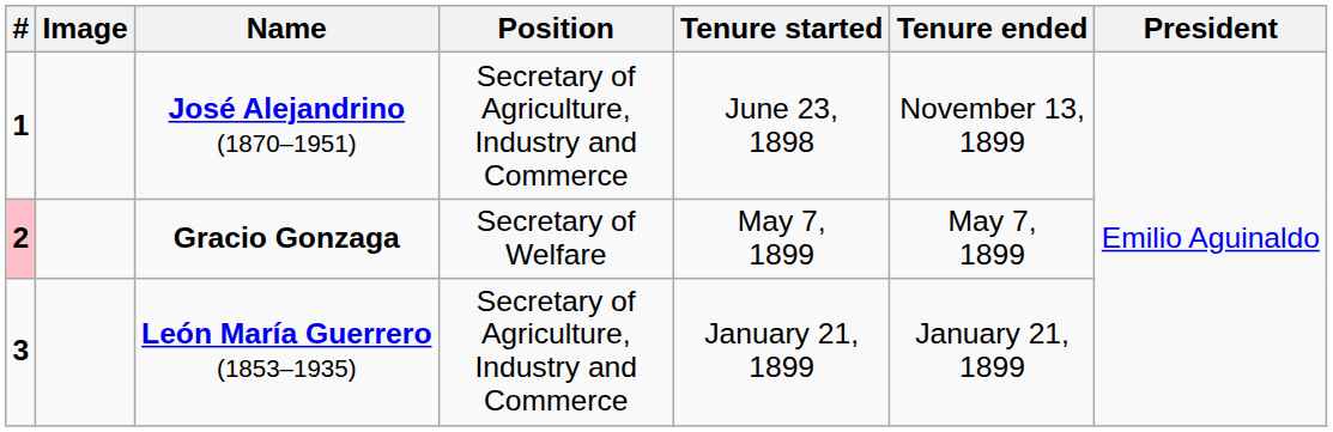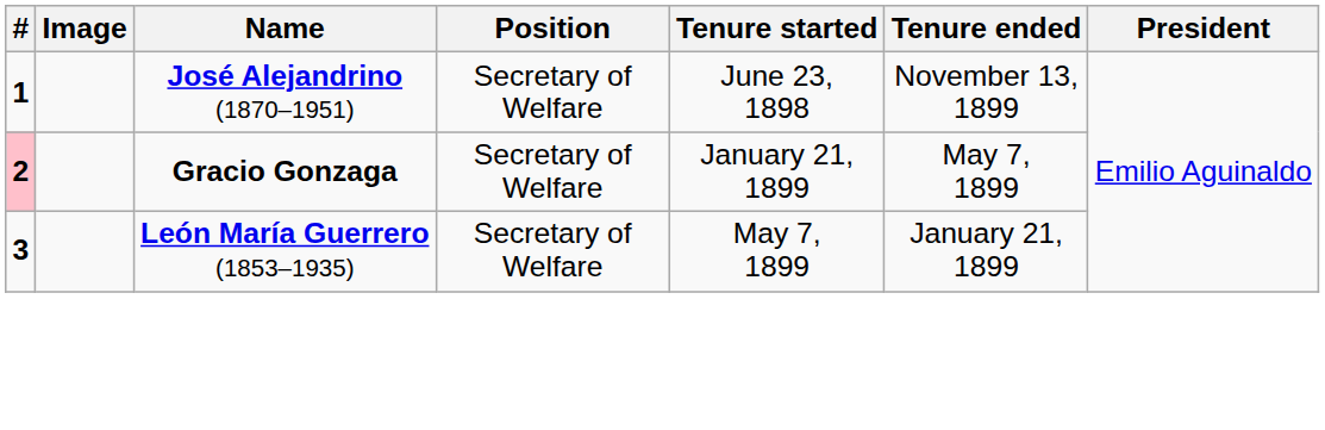 <table class="wikitable" style="text-align:center; border:1px #aaf solid;">
 <tr>
 <th>#</th>
 <th>Image</th>
 <th>Name</th>
 <th width=120px>Position</th>
 <th>Tenure started</th>
 <th>Tenure ended</th>
 <th>President</th>
 </tr>
 <tr>
 <td><strong>1</strong></td>
 <td></td>
 <td><strong><a href='#'>José Alejandrino</a></strong><br><small>(1870–1951)</small></td>
-<td>Secretary of Agriculture, Industry and Commerce</td>
+<td>Secretary of Welfare</td>
 <td>June 23,<br>1898</td>
 <td>November 13,<br>1899</td>
 <td rowspan="3"><a href='#'>Emilio Aguinaldo</a></td>
 </tr>
 <tr>
 <td style="background: pink;"><strong>2</strong></td>
 <td></td>
 <td><strong>Gracio Gonzaga</strong></td>
 <td>Secretary of Welfare</td>
-<td>May 7,<br>1899</td>
+<td>January 21,<br>1899</td>
 <td>May 7,<br>1899</td>
 </tr>
 <tr>
 <td><strong>3</strong></td>
 <td></td>
 <td><a href='#'><strong>León María Guerrero</strong></a><br><small>(1853–1935)</small></td>
-<td>Secretary of Agriculture, Industry and Commerce</td>
-<td>January 21,<br>1899</td>
+<td>Secretary of Welfare</td>
+<td>May 7,<br>1899</td>
 <td>January 21,<br>1899</td>
 </tr>
 </table>
